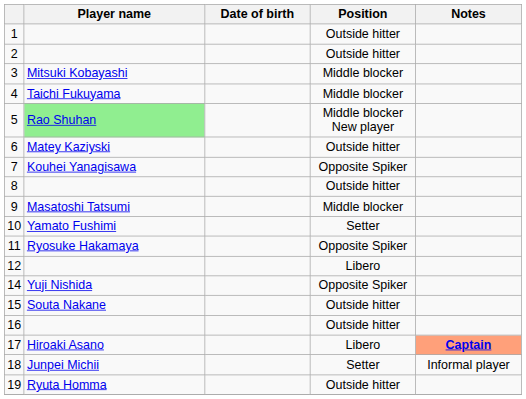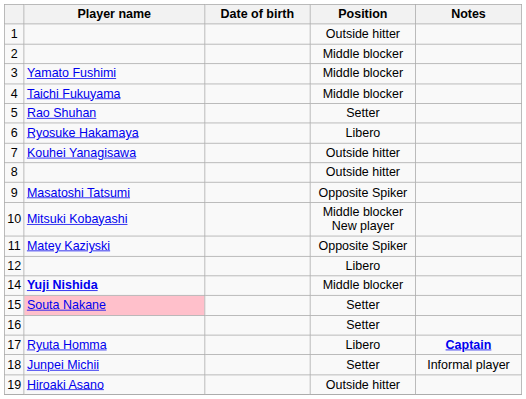 <table class="wikitable sortable" style="font-size:100%; text-align:center;">
 <tr>
 <th></th>
 <th style="width:14em">Player name</th>
 <th style="width:8em">Date of birth</th>
 <th style="width:8em">Position</th>
 <th style="width:8em">Notes</th>
 </tr>
 <tr>
 <td>1</td>
 <td align=left> </td>
 <td align=right></td>
 <td>Outside hitter</td>
 <td></td>
 </tr>
 <tr>
 <td>2</td>
 <td align=left> </td>
 <td align=right></td>
-<td>Outside hitter</td>
+<td>Middle blocker</td>
 <td></td>
 </tr>
 <tr>
 <td>3</td>
-<td align=left> <a href='#'>Mitsuki Kobayashi</a></td>
+<td align=left> <a href='#'>Yamato Fushimi</a></td>
 <td align=right></td>
 <td>Middle blocker</td>
 <td></td>
 </tr>
 <tr>
 <td>4</td>
 <td align=left> <a href='#'>Taichi Fukuyama</a></td>
 <td align=right></td>
 <td>Middle blocker</td>
 <td></td>
 </tr>
 <tr>
 <td>5</td>
-<td align=left style="background: lightgreen;"> <a href='#'>Rao Shuhan</a></td>
+<td align=left> <a href='#'>Rao Shuhan</a></td>
 <td align=right></td>
-<td>Middle blocker New player</td>
+<td>Setter</td>
 <td></td>
 </tr>
 <tr>
 <td>6</td>
-<td align=left> <a href='#'>Matey Kaziyski</a></td>
+<td align=left> <a href='#'>Ryosuke Hakamaya</a></td>
 <td align=right></td>
-<td>Outside hitter</td>
+<td>Libero</td>
 <td></td>
 </tr>
 <tr>
 <td>7</td>
 <td align=left> <a href='#'>Kouhei Yanagisawa</a></td>
 <td align=right></td>
-<td>Opposite Spiker</td>
+<td>Outside hitter</td>
 <td></td>
 </tr>
 <tr>
 <td>8</td>
 <td align=left> </td>
 <td align=right></td>
 <td>Outside hitter</td>
 <td></td>
 </tr>
 <tr>
 <td>9</td>
 <td align=left> <a href='#'>Masatoshi Tatsumi</a></td>
 <td align=right></td>
-<td>Middle blocker</td>
+<td>Opposite Spiker</td>
 <td></td>
 </tr>
 <tr>
 <td>10</td>
-<td align=left> <a href='#'>Yamato Fushimi</a></td>
+<td align=left> <a href='#'>Mitsuki Kobayashi</a></td>
 <td align=right></td>
-<td>Setter</td>
+<td>Middle blocker New player</td>
 <td></td>
 </tr>
 <tr>
 <td>11</td>
-<td align=left> <a href='#'>Ryosuke Hakamaya</a></td>
+<td align=left> <a href='#'>Matey Kaziyski</a></td>
 <td align=right></td>
 <td>Opposite Spiker</td>
 <td></td>
 </tr>
 <tr>
 <td>12</td>
 <td align=left> </td>
 <td align=right></td>
 <td>Libero</td>
 <td></td>
 </tr>
 <tr>
 <td>14</td>
-<td align=left> <a href='#'>Yuji Nishida</a></td>
+<td align=left><strong> <a href='#'>Yuji Nishida</a></strong></td>
 <td align=right></td>
-<td>Opposite Spiker</td>
+<td>Middle blocker</td>
 <td></td>
 </tr>
 <tr>
 <td>15</td>
-<td align=left> <a href='#'>Souta Nakane</a></td>
+<td align=left style="background: pink;"> <a href='#'>Souta Nakane</a></td>
 <td align=right></td>
-<td>Outside hitter</td>
+<td>Setter</td>
 <td></td>
 </tr>
 <tr>
 <td>16</td>
 <td align=left> </td>
 <td align=right></td>
-<td>Outside hitter</td>
+<td>Setter</td>
 <td></td>
 </tr>
 <tr>
 <td>17</td>
-<td align=left> <a href='#'>Hiroaki Asano</a></td>
+<td align=left> <a href='#'>Ryuta Homma</a></td>
 <td align=right></td>
 <td>Libero</td>
-<td style="background: lightsalmon;"><strong><a href='#'>Captain</a></strong></td>
+<td><strong><a href='#'>Captain</a></strong></td>
 </tr>
 <tr>
 <td>18</td>
 <td align=left> <a href='#'>Junpei Michii</a></td>
 <td align=right></td>
 <td>Setter</td>
 <td>Informal player</td>
 </tr>
 <tr>
 <td>19</td>
-<td align=left> <a href='#'>Ryuta Homma</a></td>
+<td align=left> <a href='#'>Hiroaki Asano</a></td>
 <td align=right></td>
 <td>Outside hitter</td>
 <td></td>
 </tr>
 <tr>
 </tr>
 </table>
